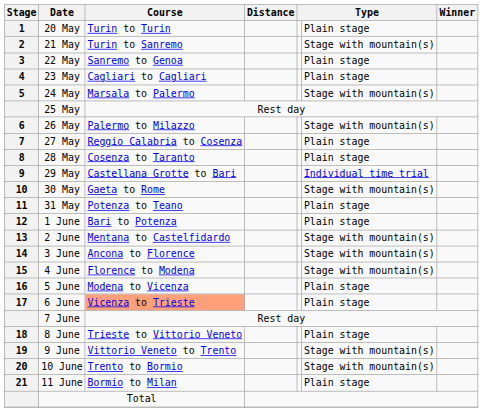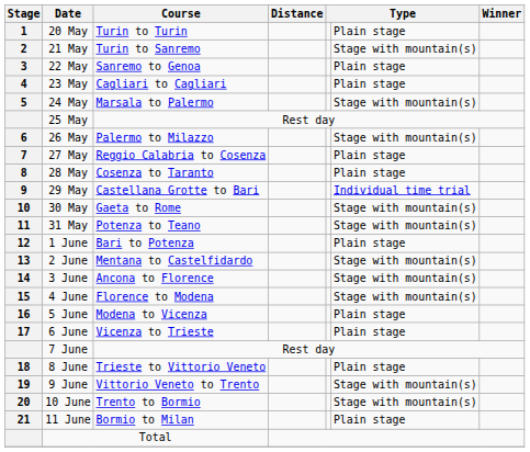 <table class="wikitable">
 <tr style="background:#efefef;">
 <th>Stage</th>
 <th>Date</th>
 <th>Course</th>
 <th>Distance</th>
 <th colspan="2">Type</th>
 <th>Winner</th>
 </tr>
 <tr>
 <th style="text-align:center">1</th>
 <td style="text-align:center;">20 May</td>
 <td><a href='#'>Turin</a> to <a href='#'>Turin</a></td>
 <td style="text-align:center;"></td>
 <td style="text-align:center;"></td>
 <td>Plain stage</td>
 <td></td>
 </tr>
 <tr>
 <th style="text-align:center">2</th>
 <td style="text-align:center;">21 May</td>
 <td><a href='#'>Turin</a> to <a href='#'>Sanremo</a></td>
 <td style="text-align:center;"></td>
 <td style="text-align:center;"></td>
 <td>Stage with mountain(s)</td>
 <td></td>
 </tr>
 <tr>
 <th style="text-align:center">3</th>
 <td style="text-align:center;">22 May</td>
 <td><a href='#'>Sanremo</a> to <a href='#'>Genoa</a></td>
 <td style="text-align:center;"></td>
 <td style="text-align:center;"></td>
 <td>Plain stage</td>
 <td></td>
 </tr>
 <tr>
 <th style="text-align:center">4</th>
 <td style="text-align:center;">23 May</td>
 <td><a href='#'>Cagliari</a> to <a href='#'>Cagliari</a></td>
 <td style="text-align:center;"></td>
 <td style="text-align:center;"></td>
 <td>Plain stage</td>
 <td></td>
 </tr>
 <tr>
 <th style="text-align:center">5</th>
 <td style="text-align:center;">24 May</td>
 <td><a href='#'>Marsala</a> to <a href='#'>Palermo</a></td>
 <td style="text-align:center;"></td>
 <td style="text-align:center;"></td>
 <td>Stage with mountain(s)</td>
 <td></td>
 </tr>
 <tr>
 <th></th>
 <td style="text-align:center;">25 May</td>
 <td colspan="6" style="text-align:center;">Rest day</td>
 </tr>
 <tr>
 <th style="text-align:center">6</th>
 <td style="text-align:center;">26 May</td>
 <td><a href='#'>Palermo</a> to <a href='#'>Milazzo</a></td>
 <td style="text-align:center;"></td>
 <td style="text-align:center;"></td>
 <td>Stage with mountain(s)</td>
 <td></td>
 </tr>
 <tr>
 <th style="text-align:center">7</th>
 <td style="text-align:center;">27 May</td>
 <td><a href='#'>Reggio Calabria</a> to <a href='#'>Cosenza</a></td>
 <td style="text-align:center;"></td>
 <td style="text-align:center;"></td>
 <td>Plain stage</td>
 <td></td>
 </tr>
 <tr>
 <th style="text-align:center">8</th>
 <td style="text-align:center;">28 May</td>
 <td><a href='#'>Cosenza</a> to <a href='#'>Taranto</a></td>
 <td style="text-align:center;"></td>
 <td style="text-align:center;"></td>
 <td>Plain stage</td>
 <td></td>
 </tr>
 <tr>
 <th style="text-align:center">9</th>
 <td style="text-align:center;">29 May</td>
 <td><a href='#'>Castellana Grotte</a> to <a href='#'>Bari</a></td>
 <td style="text-align:center;"></td>
 <td style="text-align:center;"></td>
 <td><a href='#'>Individual time trial</a></td>
 <td></td>
 </tr>
 <tr>
 <th style="text-align:center">10</th>
 <td style="text-align:center;">30 May</td>
 <td><a href='#'>Gaeta</a> to <a href='#'>Rome</a></td>
 <td style="text-align:center;"></td>
 <td style="text-align:center;"></td>
 <td>Stage with mountain(s)</td>
 <td></td>
 </tr>
 <tr>
 <th style="text-align:center">11</th>
 <td style="text-align:center;">31 May</td>
 <td><a href='#'>Potenza</a> to <a href='#'>Teano</a></td>
 <td style="text-align:center;"></td>
 <td style="text-align:center;"></td>
-<td>Plain stage</td>
+<td>Stage with mountain(s)</td>
 <td></td>
 </tr>
 <tr>
 <th style="text-align:center">12</th>
 <td style="text-align:center;">1 June</td>
 <td><a href='#'>Bari</a> to <a href='#'>Potenza</a></td>
 <td style="text-align:center;"></td>
 <td style="text-align:center;"></td>
 <td>Plain stage</td>
 <td></td>
 </tr>
 <tr>
 <th style="text-align:center">13</th>
 <td style="text-align:center;">2 June</td>
 <td><a href='#'>Mentana</a> to <a href='#'>Castelfidardo</a></td>
 <td style="text-align:center;"></td>
 <td style="text-align:center;"></td>
 <td>Stage with mountain(s)</td>
 <td></td>
 </tr>
 <tr>
 <th style="text-align:center">14</th>
 <td style="text-align:center;">3 June</td>
 <td><a href='#'>Ancona</a> to <a href='#'>Florence</a></td>
 <td style="text-align:center;"></td>
 <td style="text-align:center;"></td>
 <td>Stage with mountain(s)</td>
 <td></td>
 </tr>
 <tr>
 <th style="text-align:center">15</th>
 <td style="text-align:center;">4 June</td>
 <td><a href='#'>Florence</a> to <a href='#'>Modena</a></td>
 <td style="text-align:center;"></td>
 <td style="text-align:center;"></td>
 <td>Stage with mountain(s)</td>
 <td></td>
 </tr>
 <tr>
 <th style="text-align:center">16</th>
 <td style="text-align:center;">5 June</td>
 <td><a href='#'>Modena</a> to <a href='#'>Vicenza</a></td>
 <td style="text-align:center;"></td>
 <td style="text-align:center;"></td>
 <td>Plain stage</td>
 <td></td>
 </tr>
 <tr>
 <th style="text-align:center">17</th>
 <td style="text-align:center;">6 June</td>
-<td style="background: lightsalmon;"><a href='#'>Vicenza</a> to <a href='#'>Trieste</a></td>
+<td><a href='#'>Vicenza</a> to <a href='#'>Trieste</a></td>
 <td style="text-align:center;"></td>
 <td style="text-align:center;"></td>
 <td>Plain stage</td>
 <td></td>
 </tr>
 <tr>
 <th></th>
 <td style="text-align:center;">7 June</td>
 <td colspan="6" style="text-align:center;">Rest day</td>
 </tr>
 <tr>
 <th style="text-align:center">18</th>
 <td style="text-align:center;">8 June</td>
 <td><a href='#'>Trieste</a> to <a href='#'>Vittorio Veneto</a></td>
 <td style="text-align:center;"></td>
 <td style="text-align:center;"></td>
 <td>Plain stage</td>
 <td></td>
 </tr>
 <tr>
 <th style="text-align:center">19</th>
 <td style="text-align:center;">9 June</td>
 <td><a href='#'>Vittorio Veneto</a> to <a href='#'>Trento</a></td>
 <td style="text-align:center;"></td>
 <td style="text-align:center;"></td>
 <td>Stage with mountain(s)</td>
 <td></td>
 </tr>
 <tr>
 <th style="text-align:center">20</th>
 <td style="text-align:center;">10 June</td>
 <td><a href='#'>Trento</a> to <a href='#'>Bormio</a></td>
 <td style="text-align:center;"></td>
 <td style="text-align:center;"></td>
 <td>Stage with mountain(s)</td>
 <td></td>
 </tr>
 <tr>
 <th style="text-align:center">21</th>
 <td style="text-align:center;">11 June</td>
 <td><a href='#'>Bormio</a> to <a href='#'>Milan</a></td>
 <td style="text-align:center;"></td>
 <td style="text-align:center;"></td>
 <td>Plain stage</td>
 <td></td>
 </tr>
 <tr>
 <th></th>
 <td colspan="2" align=center>Total</td>
 <td colspan="5" align="center"></td>
 </tr>
 <tr>
 </tr>
 </table>
